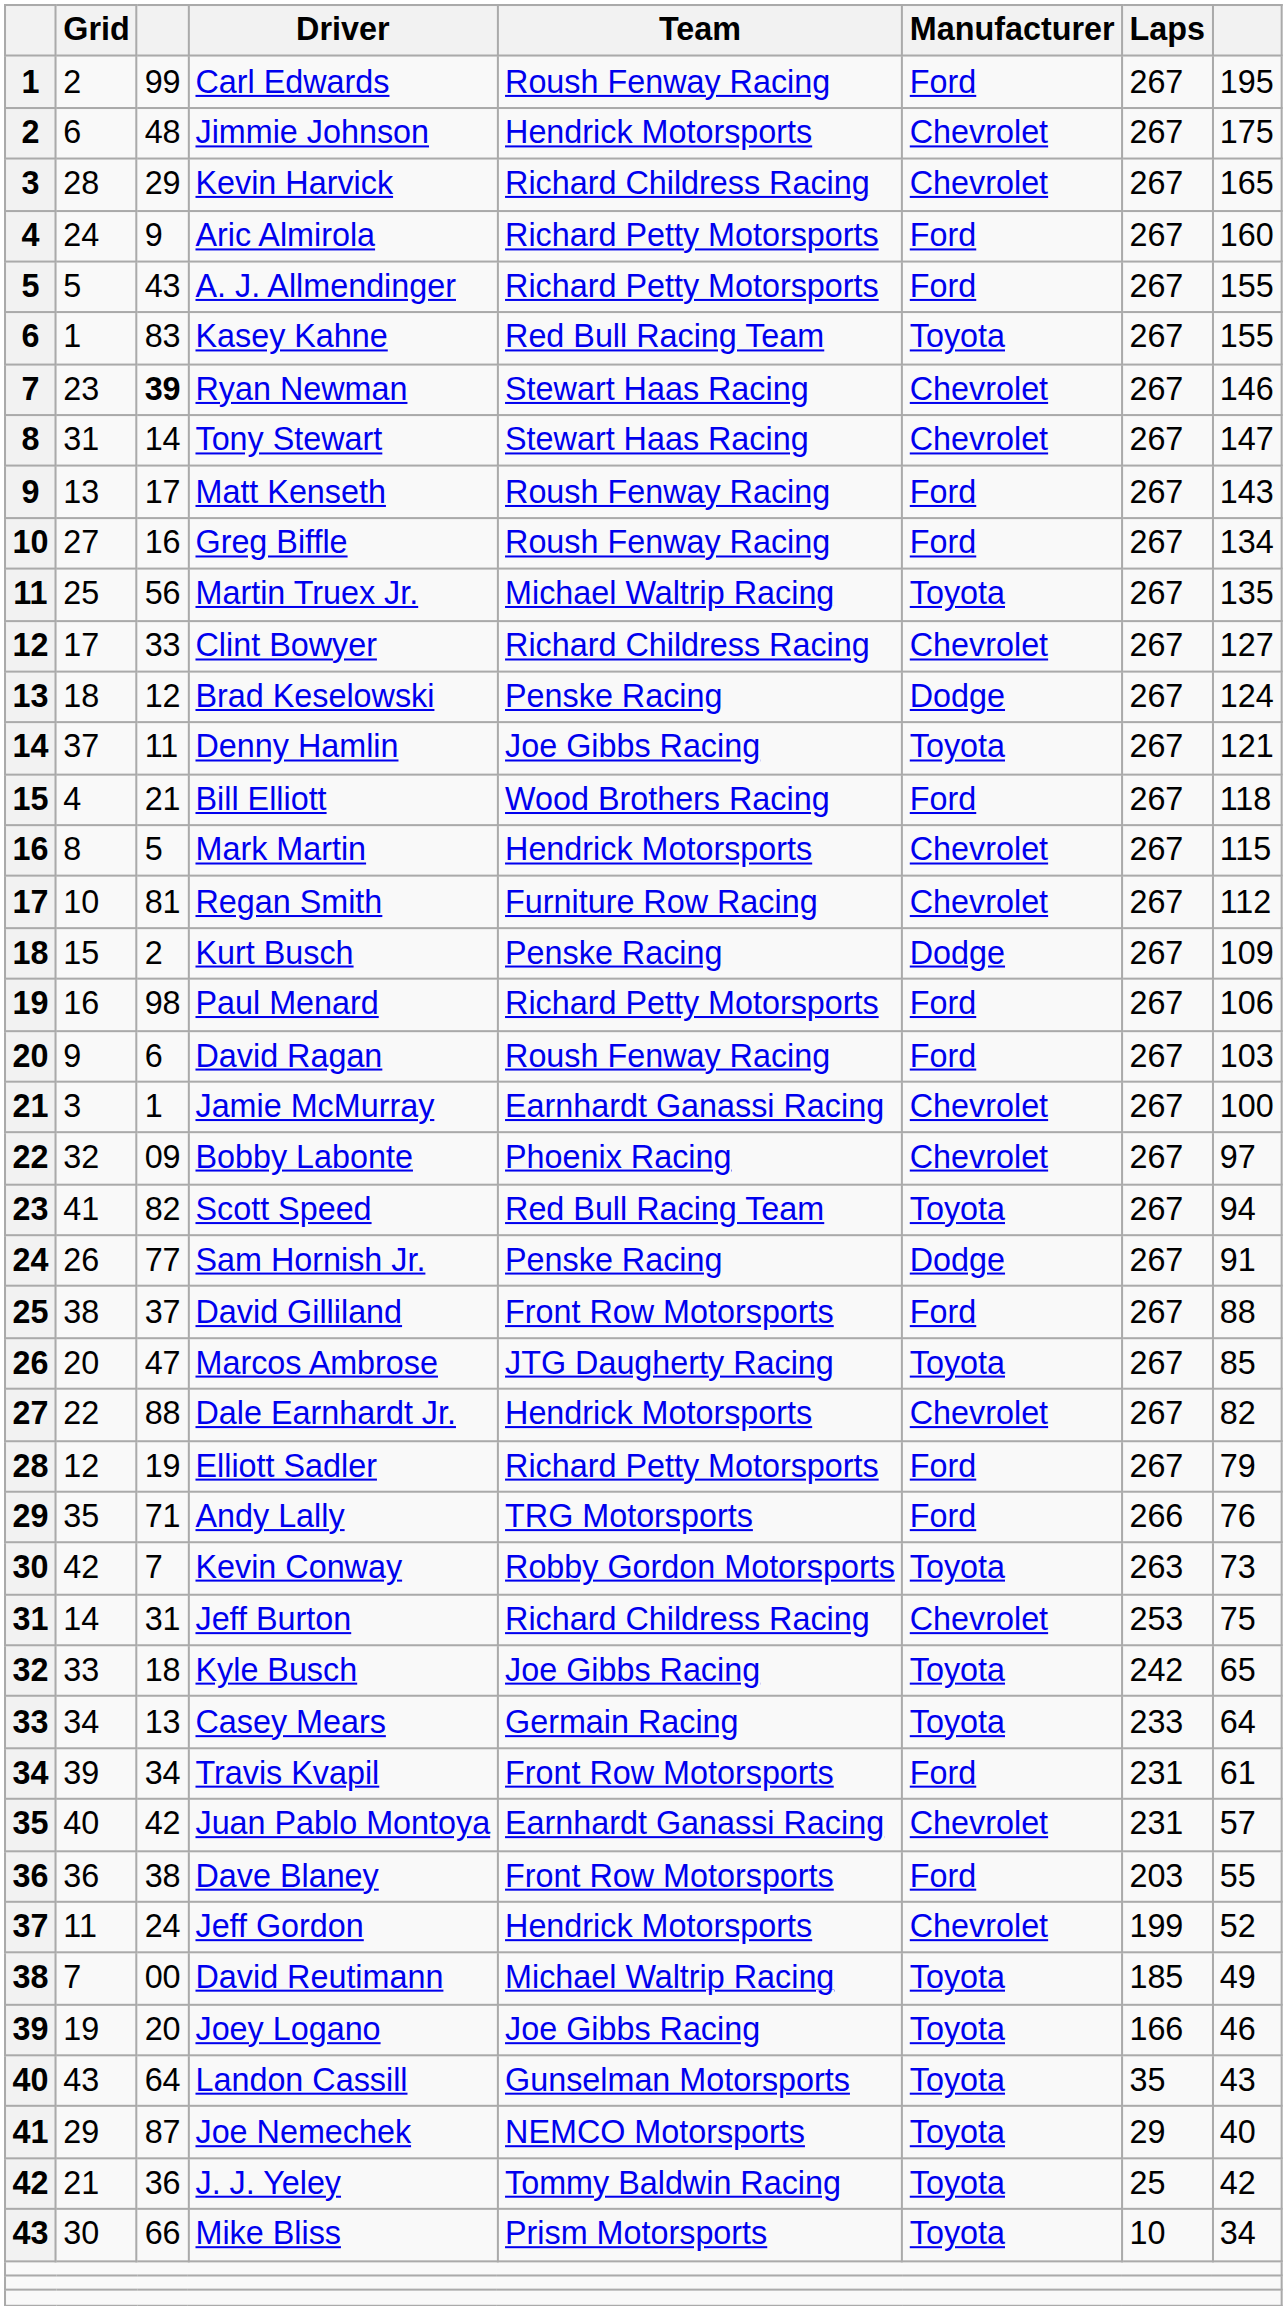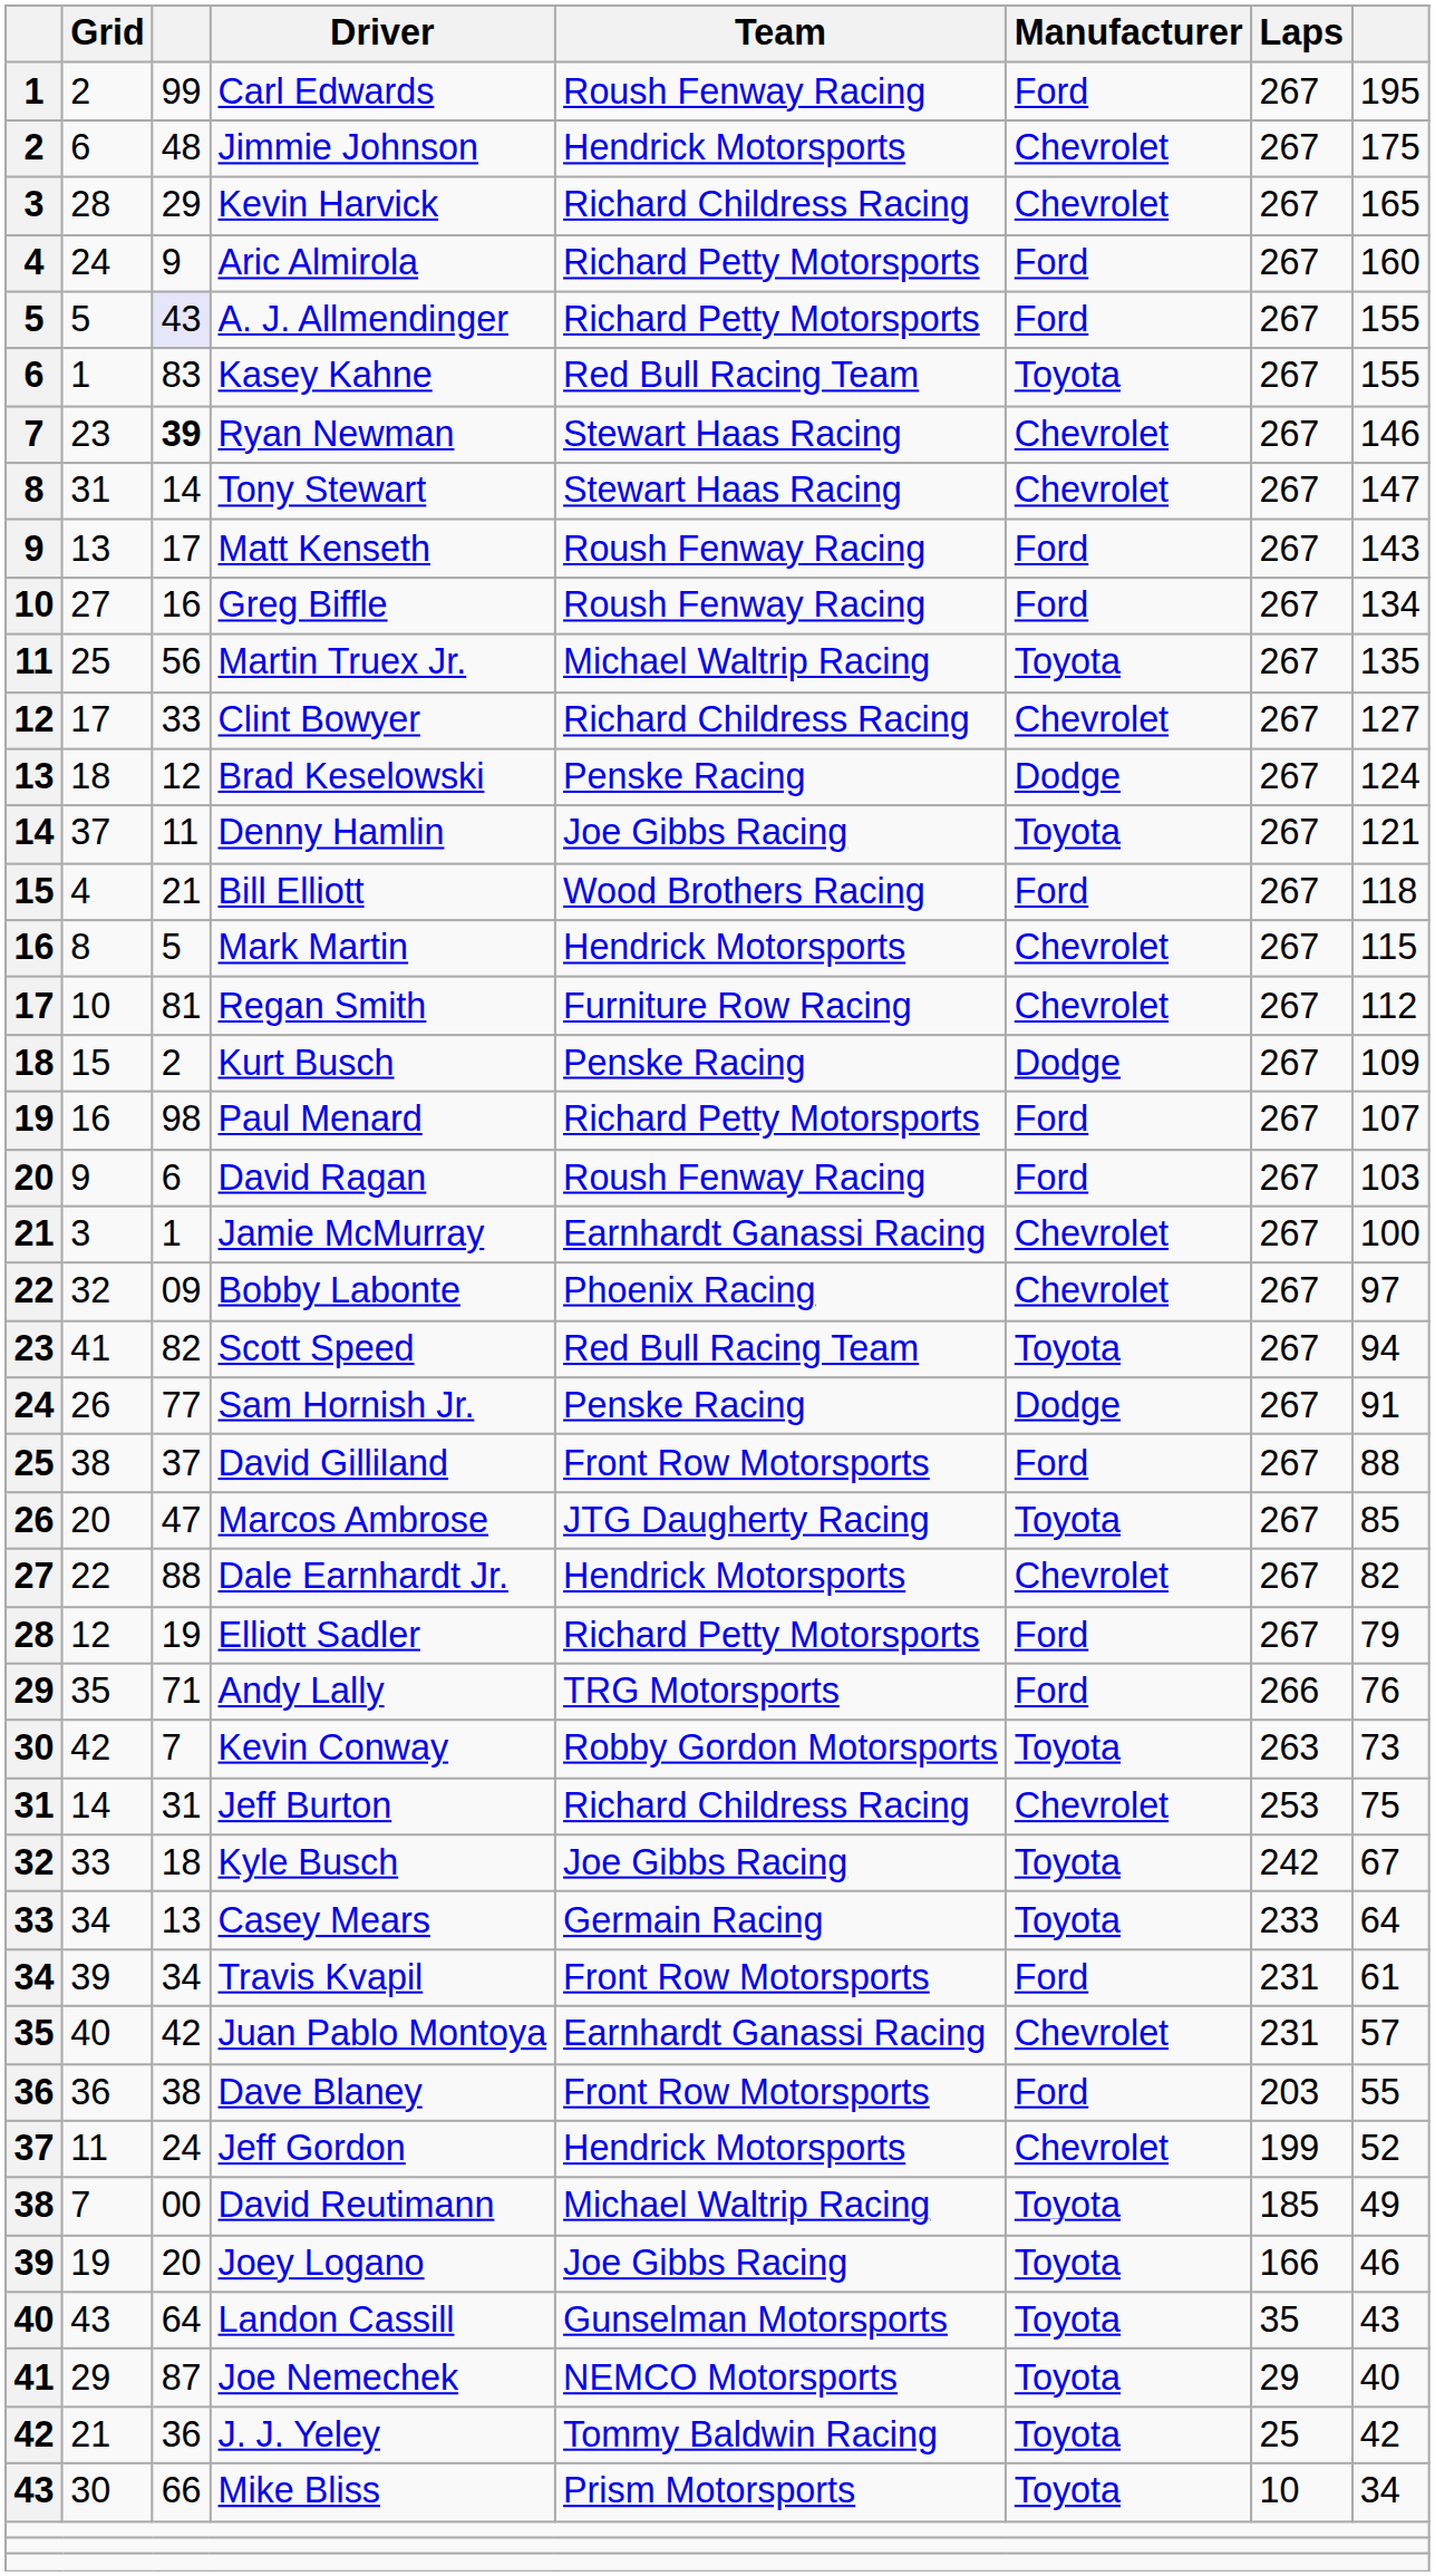 <table class="wikitable" border="1">
 <tr>
 <th scope="col"></th>
 <th scope="col">Grid</th>
 <th scope="col"></th>
 <th scope="col">Driver</th>
 <th scope="col">Team</th>
 <th scope="col">Manufacturer</th>
 <th scope="col">Laps</th>
 <th scope="col"></th>
 </tr>
 <tr>
 <th scope="row">1</th>
 <td>2</td>
 <td>99</td>
 <td><a href='#'>Carl Edwards</a></td>
 <td><a href='#'>Roush Fenway Racing</a></td>
 <td><a href='#'>Ford</a></td>
 <td>267</td>
 <td>195</td>
 </tr>
 <tr>
 <th scope="row">2</th>
 <td>6</td>
 <td>48</td>
 <td><a href='#'>Jimmie Johnson</a></td>
 <td><a href='#'>Hendrick Motorsports</a></td>
 <td><a href='#'>Chevrolet</a></td>
 <td>267</td>
 <td>175</td>
 </tr>
 <tr>
 <th scope="row">3</th>
 <td>28</td>
 <td>29</td>
 <td><a href='#'>Kevin Harvick</a></td>
 <td><a href='#'>Richard Childress Racing</a></td>
 <td><a href='#'>Chevrolet</a></td>
 <td>267</td>
 <td>165</td>
 </tr>
 <tr>
 <th scope="row">4</th>
 <td>24</td>
 <td>9</td>
 <td><a href='#'>Aric Almirola</a></td>
 <td><a href='#'>Richard Petty Motorsports</a></td>
 <td><a href='#'>Ford</a></td>
 <td>267</td>
 <td>160</td>
 </tr>
 <tr>
 <th scope="row">5</th>
 <td>5</td>
-<td>43</td>
+<td style="background: lavender;">43</td>
 <td><a href='#'>A. J. Allmendinger</a></td>
 <td><a href='#'>Richard Petty Motorsports</a></td>
 <td><a href='#'>Ford</a></td>
 <td>267</td>
 <td>155</td>
 </tr>
 <tr>
 <th scope="row">6</th>
 <td>1</td>
 <td>83</td>
 <td><a href='#'>Kasey Kahne</a></td>
 <td><a href='#'>Red Bull Racing Team</a></td>
 <td><a href='#'>Toyota</a></td>
 <td>267</td>
 <td>155</td>
 </tr>
 <tr>
 <th scope="row">7</th>
 <td>23</td>
 <td><strong>39</strong></td>
 <td><a href='#'>Ryan Newman</a></td>
 <td><a href='#'>Stewart Haas Racing</a></td>
 <td><a href='#'>Chevrolet</a></td>
 <td>267</td>
 <td>146</td>
 </tr>
 <tr>
 <th scope="row">8</th>
 <td>31</td>
 <td>14</td>
 <td><a href='#'>Tony Stewart</a></td>
 <td><a href='#'>Stewart Haas Racing</a></td>
 <td><a href='#'>Chevrolet</a></td>
 <td>267</td>
 <td>147</td>
 </tr>
 <tr>
 <th scope="row">9</th>
 <td>13</td>
 <td>17</td>
 <td><a href='#'>Matt Kenseth</a></td>
 <td><a href='#'>Roush Fenway Racing</a></td>
 <td><a href='#'>Ford</a></td>
 <td>267</td>
 <td>143</td>
 </tr>
 <tr>
 <th scope="row">10</th>
 <td>27</td>
 <td>16</td>
 <td><a href='#'>Greg Biffle</a></td>
 <td><a href='#'>Roush Fenway Racing</a></td>
 <td><a href='#'>Ford</a></td>
 <td>267</td>
 <td>134</td>
 </tr>
 <tr>
 <th scope="row">11</th>
 <td>25</td>
 <td>56</td>
 <td><a href='#'>Martin Truex Jr.</a></td>
 <td><a href='#'>Michael Waltrip Racing</a></td>
 <td><a href='#'>Toyota</a></td>
 <td>267</td>
 <td>135</td>
 </tr>
 <tr>
 <th scope="row">12</th>
 <td>17</td>
 <td>33</td>
 <td><a href='#'>Clint Bowyer</a></td>
 <td><a href='#'>Richard Childress Racing</a></td>
 <td><a href='#'>Chevrolet</a></td>
 <td>267</td>
 <td>127</td>
 </tr>
 <tr>
 <th scope="row">13</th>
 <td>18</td>
 <td>12</td>
 <td><a href='#'>Brad Keselowski</a></td>
 <td><a href='#'>Penske Racing</a></td>
 <td><a href='#'>Dodge</a></td>
 <td>267</td>
 <td>124</td>
 </tr>
 <tr>
 <th scope="row">14</th>
 <td>37</td>
 <td>11</td>
 <td><a href='#'>Denny Hamlin</a></td>
 <td><a href='#'>Joe Gibbs Racing</a></td>
 <td><a href='#'>Toyota</a></td>
 <td>267</td>
 <td>121</td>
 </tr>
 <tr>
 <th scope="row">15</th>
 <td>4</td>
 <td>21</td>
 <td><a href='#'>Bill Elliott</a></td>
 <td><a href='#'>Wood Brothers Racing</a></td>
 <td><a href='#'>Ford</a></td>
 <td>267</td>
 <td>118</td>
 </tr>
 <tr>
 <th scope="row">16</th>
 <td>8</td>
 <td>5</td>
 <td><a href='#'>Mark Martin</a></td>
 <td><a href='#'>Hendrick Motorsports</a></td>
 <td><a href='#'>Chevrolet</a></td>
 <td>267</td>
 <td>115</td>
 </tr>
 <tr>
 <th scope="row">17</th>
 <td>10</td>
 <td>81</td>
 <td><a href='#'>Regan Smith</a></td>
 <td><a href='#'>Furniture Row Racing</a></td>
 <td><a href='#'>Chevrolet</a></td>
 <td>267</td>
 <td>112</td>
 </tr>
 <tr>
 <th scope="row">18</th>
 <td>15</td>
 <td>2</td>
 <td><a href='#'>Kurt Busch</a></td>
 <td><a href='#'>Penske Racing</a></td>
 <td><a href='#'>Dodge</a></td>
 <td>267</td>
 <td>109</td>
 </tr>
 <tr>
 <th scope="row">19</th>
 <td>16</td>
 <td>98</td>
 <td><a href='#'>Paul Menard</a></td>
 <td><a href='#'>Richard Petty Motorsports</a></td>
 <td><a href='#'>Ford</a></td>
 <td>267</td>
-<td>106</td>
+<td>107</td>
 </tr>
 <tr>
 <th scope="row">20</th>
 <td>9</td>
 <td>6</td>
 <td><a href='#'>David Ragan</a></td>
 <td><a href='#'>Roush Fenway Racing</a></td>
 <td><a href='#'>Ford</a></td>
 <td>267</td>
 <td>103</td>
 </tr>
 <tr>
 <th scope="row">21</th>
 <td>3</td>
 <td>1</td>
 <td><a href='#'>Jamie McMurray</a></td>
 <td><a href='#'>Earnhardt Ganassi Racing</a></td>
 <td><a href='#'>Chevrolet</a></td>
 <td>267</td>
 <td>100</td>
 </tr>
 <tr>
 <th scope="row">22</th>
 <td>32</td>
 <td>09</td>
 <td><a href='#'>Bobby Labonte</a></td>
 <td><a href='#'>Phoenix Racing</a></td>
 <td><a href='#'>Chevrolet</a></td>
 <td>267</td>
 <td>97</td>
 </tr>
 <tr>
 <th scope="row">23</th>
 <td>41</td>
 <td>82</td>
 <td><a href='#'>Scott Speed</a></td>
 <td><a href='#'>Red Bull Racing Team</a></td>
 <td><a href='#'>Toyota</a></td>
 <td>267</td>
 <td>94</td>
 </tr>
 <tr>
 <th scope="row">24</th>
 <td>26</td>
 <td>77</td>
 <td><a href='#'>Sam Hornish Jr.</a></td>
 <td><a href='#'>Penske Racing</a></td>
 <td><a href='#'>Dodge</a></td>
 <td>267</td>
 <td>91</td>
 </tr>
 <tr>
 <th scope="row">25</th>
 <td>38</td>
 <td>37</td>
 <td><a href='#'>David Gilliland</a></td>
 <td><a href='#'>Front Row Motorsports</a></td>
 <td><a href='#'>Ford</a></td>
 <td>267</td>
 <td>88</td>
 </tr>
 <tr>
 <th scope="row">26</th>
 <td>20</td>
 <td>47</td>
 <td><a href='#'>Marcos Ambrose</a></td>
 <td><a href='#'>JTG Daugherty Racing</a></td>
 <td><a href='#'>Toyota</a></td>
 <td>267</td>
 <td>85</td>
 </tr>
 <tr>
 <th scope="row">27</th>
 <td>22</td>
 <td>88</td>
 <td><a href='#'>Dale Earnhardt Jr.</a></td>
 <td><a href='#'>Hendrick Motorsports</a></td>
 <td><a href='#'>Chevrolet</a></td>
 <td>267</td>
 <td>82</td>
 </tr>
 <tr>
 <th scope="row">28</th>
 <td>12</td>
 <td>19</td>
 <td><a href='#'>Elliott Sadler</a></td>
 <td><a href='#'>Richard Petty Motorsports</a></td>
 <td><a href='#'>Ford</a></td>
 <td>267</td>
 <td>79</td>
 </tr>
 <tr>
 <th scope="row">29</th>
 <td>35</td>
 <td>71</td>
 <td><a href='#'>Andy Lally</a></td>
 <td><a href='#'>TRG Motorsports</a></td>
 <td><a href='#'>Ford</a></td>
 <td>266</td>
 <td>76</td>
 </tr>
 <tr>
 <th scope="row">30</th>
 <td>42</td>
 <td>7</td>
 <td><a href='#'>Kevin Conway</a></td>
 <td><a href='#'>Robby Gordon Motorsports</a></td>
 <td><a href='#'>Toyota</a></td>
 <td>263</td>
 <td>73</td>
 </tr>
 <tr>
 <th scope="row">31</th>
 <td>14</td>
 <td>31</td>
 <td><a href='#'>Jeff Burton</a></td>
 <td><a href='#'>Richard Childress Racing</a></td>
 <td><a href='#'>Chevrolet</a></td>
 <td>253</td>
 <td>75</td>
 </tr>
 <tr>
 <th scope="row">32</th>
 <td>33</td>
 <td>18</td>
 <td><a href='#'>Kyle Busch</a></td>
 <td><a href='#'>Joe Gibbs Racing</a></td>
 <td><a href='#'>Toyota</a></td>
 <td>242</td>
-<td>65</td>
+<td>67</td>
 </tr>
 <tr>
 <th scope="row">33</th>
 <td>34</td>
 <td>13</td>
 <td><a href='#'>Casey Mears</a></td>
 <td><a href='#'>Germain Racing</a></td>
 <td><a href='#'>Toyota</a></td>
 <td>233</td>
 <td>64</td>
 </tr>
 <tr>
 <th scope="row">34</th>
 <td>39</td>
 <td>34</td>
 <td><a href='#'>Travis Kvapil</a></td>
 <td><a href='#'>Front Row Motorsports</a></td>
 <td><a href='#'>Ford</a></td>
 <td>231</td>
 <td>61</td>
 </tr>
 <tr>
 <th scope="row">35</th>
 <td>40</td>
 <td>42</td>
 <td><a href='#'>Juan Pablo Montoya</a></td>
 <td><a href='#'>Earnhardt Ganassi Racing</a></td>
 <td><a href='#'>Chevrolet</a></td>
 <td>231</td>
 <td>57</td>
 </tr>
 <tr>
 <th scope="row">36</th>
 <td>36</td>
 <td>38</td>
 <td><a href='#'>Dave Blaney</a></td>
 <td><a href='#'>Front Row Motorsports</a></td>
 <td><a href='#'>Ford</a></td>
 <td>203</td>
 <td>55</td>
 </tr>
 <tr>
 <th scope="row">37</th>
 <td>11</td>
 <td>24</td>
 <td><a href='#'>Jeff Gordon</a></td>
 <td><a href='#'>Hendrick Motorsports</a></td>
 <td><a href='#'>Chevrolet</a></td>
 <td>199</td>
 <td>52</td>
 </tr>
 <tr>
 <th scope="row">38</th>
 <td>7</td>
 <td>00</td>
 <td><a href='#'>David Reutimann</a></td>
 <td><a href='#'>Michael Waltrip Racing</a></td>
 <td><a href='#'>Toyota</a></td>
 <td>185</td>
 <td>49</td>
 </tr>
 <tr>
 <th scope="row">39</th>
 <td>19</td>
 <td>20</td>
 <td><a href='#'>Joey Logano</a></td>
 <td><a href='#'>Joe Gibbs Racing</a></td>
 <td><a href='#'>Toyota</a></td>
 <td>166</td>
 <td>46</td>
 </tr>
 <tr>
 <th scope="row">40</th>
 <td>43</td>
 <td>64</td>
 <td><a href='#'>Landon Cassill</a></td>
 <td><a href='#'>Gunselman Motorsports</a></td>
 <td><a href='#'>Toyota</a></td>
 <td>35</td>
 <td>43</td>
 </tr>
 <tr>
 <th scope="row">41</th>
 <td>29</td>
 <td>87</td>
 <td><a href='#'>Joe Nemechek</a></td>
 <td><a href='#'>NEMCO Motorsports</a></td>
 <td><a href='#'>Toyota</a></td>
 <td>29</td>
 <td>40</td>
 </tr>
 <tr>
 <th scope="row">42</th>
 <td>21</td>
 <td>36</td>
 <td><a href='#'>J. J. Yeley</a></td>
 <td><a href='#'>Tommy Baldwin Racing</a></td>
 <td><a href='#'>Toyota</a></td>
 <td>25</td>
 <td>42</td>
 </tr>
 <tr>
 <th scope="row">43</th>
 <td>30</td>
 <td>66</td>
 <td><a href='#'>Mike Bliss</a></td>
 <td><a href='#'>Prism Motorsports</a></td>
 <td><a href='#'>Toyota</a></td>
 <td>10</td>
 <td>34</td>
 </tr>
 <tr class="sortbottom">
 <td colspan="8"></td>
 </tr>
 <tr class="sortbottom">
 <td colspan="8"></td>
 </tr>
 <tr class="sortbottom">
 <td colspan="8"></td>
 </tr>
 </table>
